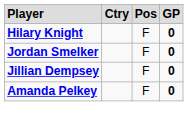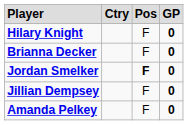 <table class="wikitable">
 <tr align="center" style="font-weight:bold; background-color:#dddddd;" |>
 <td align="left">Player</td>
 <td>Ctry</td>
 <td>Pos</td>
 <td>GP</td>
 </tr>
 <tr align="center">
 <td align="left"><strong><a href='#'>Hilary Knight</a></strong></td>
 <td></td>
 <td>F</td>
 <td><strong>0</strong></td>
 </tr>
 <tr align="center">
+<td align="left"><strong><a href='#'>Brianna Decker</a></strong></td>
+<td></td>
+<td>F</td>
+<td><strong>0</strong></td>
+</tr>
+<tr align="center">
 <td align="left"><strong><a href='#'>Jordan Smelker</a></strong></td>
 <td></td>
-<td>F</td>
+<td><strong>F</strong></td>
 <td><strong>0</strong></td>
 </tr>
 <tr align="center">
 <td align="left"><strong><a href='#'>Jillian Dempsey</a></strong></td>
 <td></td>
 <td>F</td>
 <td><strong>0</strong></td>
 </tr>
 <tr align="center">
 <td align="left"><strong><a href='#'>Amanda Pelkey</a></strong></td>
 <td></td>
 <td>F</td>
 <td><strong>0</strong></td>
 </tr>
 </table>
